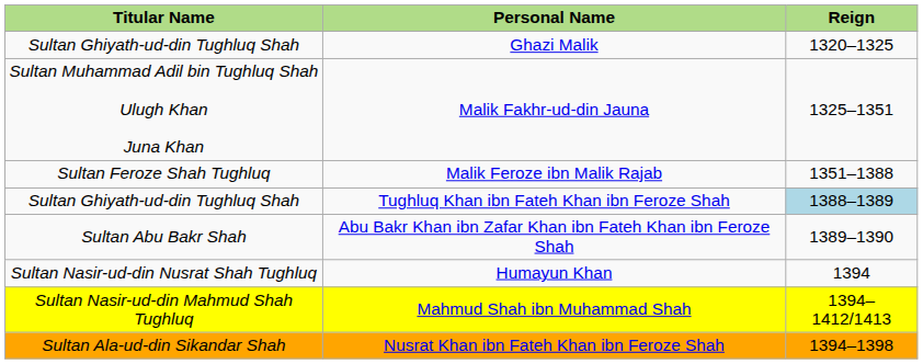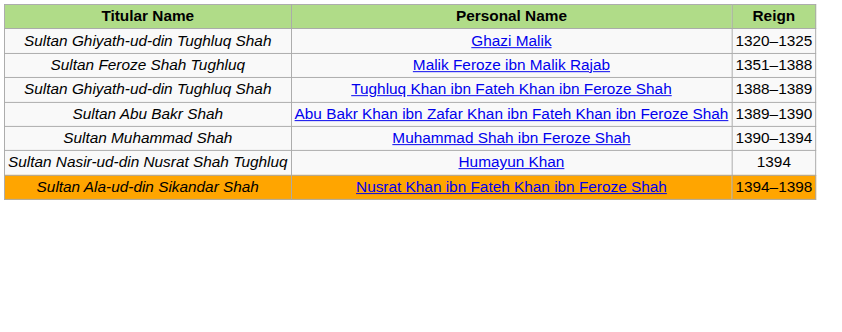 <table class="wikitable floatleft">
 <tr>
 <th style="background:#b0dc88;">Titular Name</th>
 <th style="background:#b0dc88;">Personal Name</th>
 <th style="background:#b0dc88;">Reign</th>
 </tr>
 <tr>
 <td style="text-align:center;"><em>Sultan Ghiyath-ud-din Tughluq Shah</em><br></td>
 <td style="text-align:center;"><a href='#'>Ghazi Malik</a><br></td>
 <td style="text-align:center;">1320–1325</td>
 </tr>
 <tr>
-<td style="text-align:center;"><em>Sultan Muhammad Adil bin Tughluq Shah</em><br> <br> <em>Ulugh Khan</em> <br>  <br> <em>Juna Khan</em> <br> </td>
-<td style="text-align:center;"><a href='#'>Malik Fakhr-ud-din Jauna</a><br></td>
-<td style="text-align:center;">1325–1351</td>
-</tr>
-<tr>
 <td style="text-align:center;"><em>Sultan Feroze Shah Tughluq</em><br></td>
 <td style="text-align:center;"><a href='#'>Malik Feroze ibn Malik Rajab</a><br></td>
 <td style="text-align:center;">1351–1388</td>
 </tr>
 <tr>
 <td style="text-align:center;"><em>Sultan Ghiyath-ud-din Tughluq Shah</em><br></td>
 <td style="text-align:center;"><a href='#'>Tughluq Khan ibn Fateh Khan ibn Feroze Shah</a><br></td>
-<td style="background: lightblue; text-align:center;">1388–1389</td>
+<td style="text-align:center;">1388–1389</td>
 </tr>
 <tr>
 <td style="text-align:center;"><em>Sultan Abu Bakr Shah</em><br></td>
 <td style="text-align:center;"><a href='#'>Abu Bakr Khan ibn Zafar Khan ibn Fateh Khan ibn Feroze Shah</a><br></td>
 <td style="text-align:center;">1389–1390</td>
 </tr>
 <tr>
+<td style="text-align:center;"><em>Sultan Muhammad Shah</em><br></td>
+<td style="text-align:center;"><a href='#'>Muhammad Shah ibn Feroze Shah</a><br></td>
+<td style="text-align:center;">1390–1394</td>
+</tr>
+<tr>
 <td style="text-align:center;"><em>Sultan Nasir-ud-din Nusrat Shah Tughluq</em><br></td>
 <td style="text-align:center;"><a href='#'>Humayun Khan</a><br></td>
 <td style="text-align:center;">1394</td>
-</tr>
-<tr style="background:yellow">
-<td style="text-align:center;"><em>Sultan Nasir-ud-din Mahmud Shah Tughluq</em><br></td>
-<td style="text-align:center;"><a href='#'>Mahmud Shah ibn Muhammad Shah</a><br></td>
-<td style="text-align:center;">1394–1412/1413</td>
 </tr>
 <tr style="background:orange">
 <td style="text-align:center;"><em>Sultan Ala-ud-din Sikandar Shah </em><br></td>
 <td style="text-align:center;"><a href='#'>Nusrat Khan ibn Fateh Khan ibn Feroze Shah</a> <br></td>
 <td style="text-align:center;">1394–1398</td>
 </tr>
 </table>
